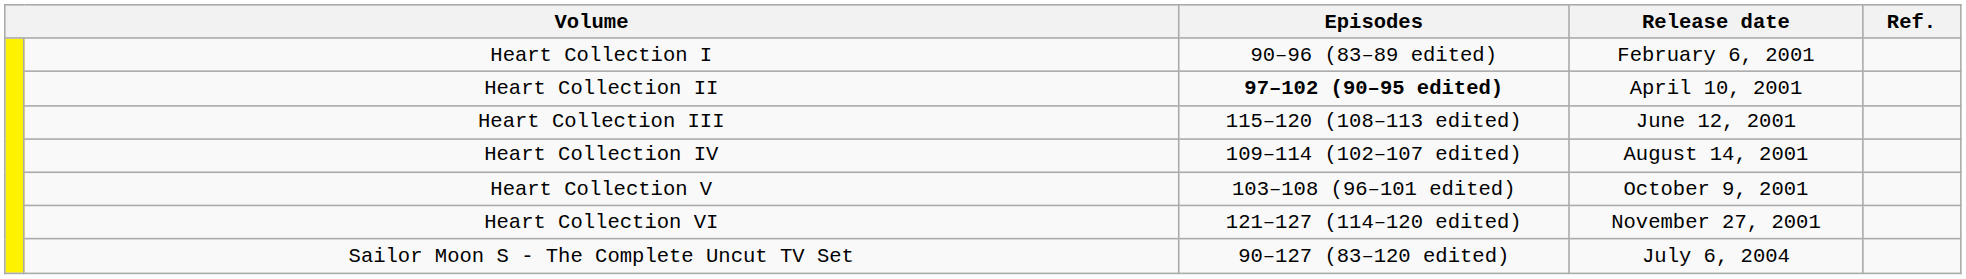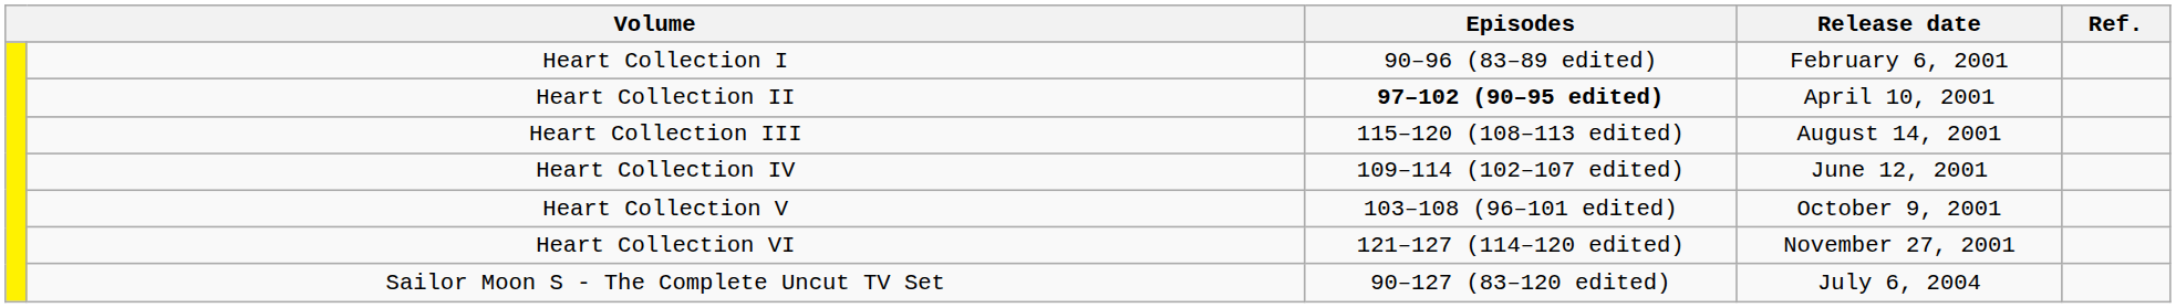 <table class="wikitable" style="text-align: center; width: 98%;">
 <tr>
 <th colspan="2">Volume</th>
 <th width="20%">Episodes</th>
 <th width="15%">Release date</th>
 <th width="5%">Ref.</th>
 </tr>
 <tr>
 <td rowspan="7" width="1%" style="background: #FFF200;"></td>
 <td>Heart Collection I</td>
 <td>90–96 (83–89 edited)</td>
 <td>February 6, 2001</td>
 <td></td>
 </tr>
 <tr>
 <td>Heart Collection II</td>
 <td><strong>97–102 (90–95 edited)</strong></td>
 <td>April 10, 2001</td>
 <td></td>
 </tr>
 <tr>
 <td>Heart Collection III</td>
 <td>115–120 (108–113 edited)</td>
-<td>June 12, 2001</td>
+<td>August 14, 2001</td>
 <td></td>
 </tr>
 <tr>
 <td>Heart Collection IV</td>
 <td>109–114 (102–107 edited)</td>
-<td>August 14, 2001</td>
+<td>June 12, 2001</td>
 <td></td>
 </tr>
 <tr>
 <td>Heart Collection V</td>
 <td>103–108 (96–101 edited)</td>
 <td>October 9, 2001</td>
 <td></td>
 </tr>
 <tr>
 <td>Heart Collection VI</td>
 <td>121–127 (114–120 edited)</td>
 <td>November 27, 2001</td>
 <td></td>
 </tr>
 <tr>
 <td>Sailor Moon S - The Complete Uncut TV Set</td>
 <td>90–127 (83–120 edited)</td>
 <td>July 6, 2004</td>
 <td></td>
 </tr>
 </table>
